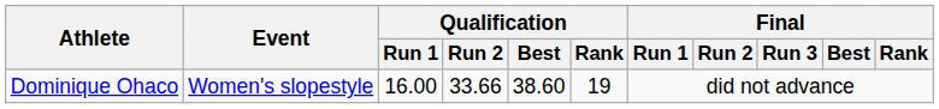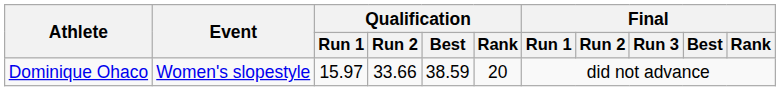 <table class="wikitable" style="font-size:90%">
 <tr>
 <th rowspan="2">Athlete</th>
 <th rowspan="2">Event</th>
 <th colspan="4">Qualification</th>
 <th colspan="5">Final</th>
 </tr>
 <tr style="font-size:95%">
 <th>Run 1</th>
 <th>Run 2</th>
 <th>Best</th>
 <th>Rank</th>
 <th>Run 1</th>
 <th>Run 2</th>
 <th>Run 3</th>
 <th>Best</th>
 <th>Rank</th>
 </tr>
 <tr align=center>
 <td align=left><a href='#'>Dominique Ohaco</a></td>
 <td align=left><a href='#'>Women's slopestyle</a></td>
-<td>16.00</td>
+<td>15.97</td>
 <td>33.66</td>
-<td>38.60</td>
-<td>19</td>
+<td>38.59</td>
+<td>20</td>
 <td colspan=5>did not advance</td>
 </tr>
 </table>
